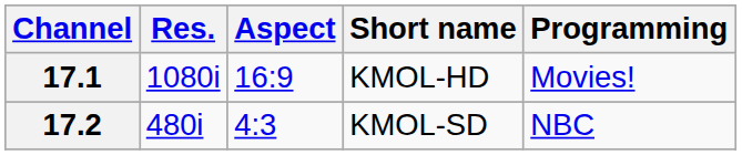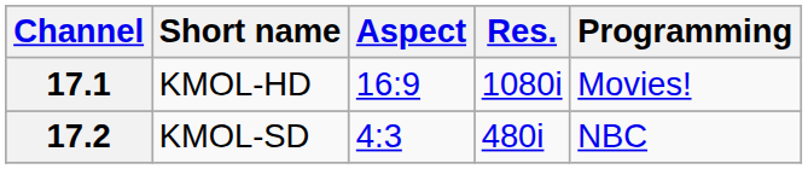 <table class="wikitable">
 <tr>
 <th scope = "col"><a href='#'>Channel</a></th>
+<th scope = "col">Short name</th>
+<th scope = "col"><a href='#'>Aspect</a></th>
 <th scope = "col"><a href='#'>Res.</a></th>
-<th scope = "col"><a href='#'>Aspect</a></th>
-<th scope = "col">Short name</th>
 <th scope = "col">Programming</th>
 </tr>
 <tr>
 <th scope = "row">17.1</th>
+<td>KMOL-HD</td>
+<td><a href='#'>16:9</a></td>
 <td><a href='#'>1080i</a></td>
-<td><a href='#'>16:9</a></td>
-<td>KMOL-HD</td>
 <td><a href='#'>Movies!</a></td>
 </tr>
 <tr>
 <th scope = "row">17.2</th>
+<td>KMOL-SD</td>
+<td><a href='#'>4:3</a></td>
 <td><a href='#'>480i</a></td>
-<td><a href='#'>4:3</a></td>
-<td>KMOL-SD</td>
 <td><a href='#'>NBC</a></td>
 </tr>
 </table>
